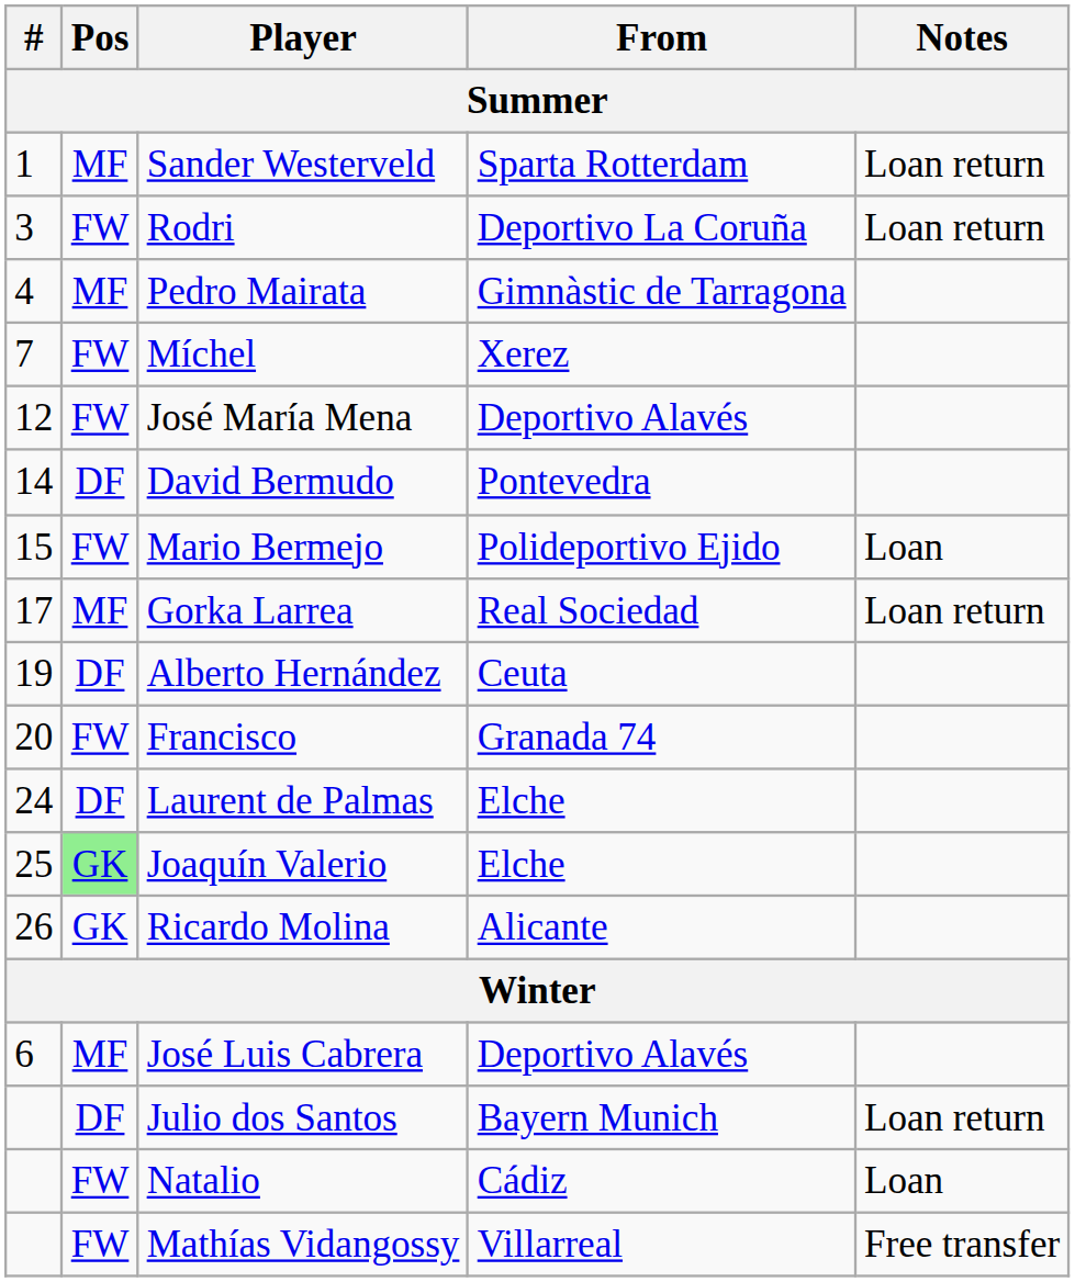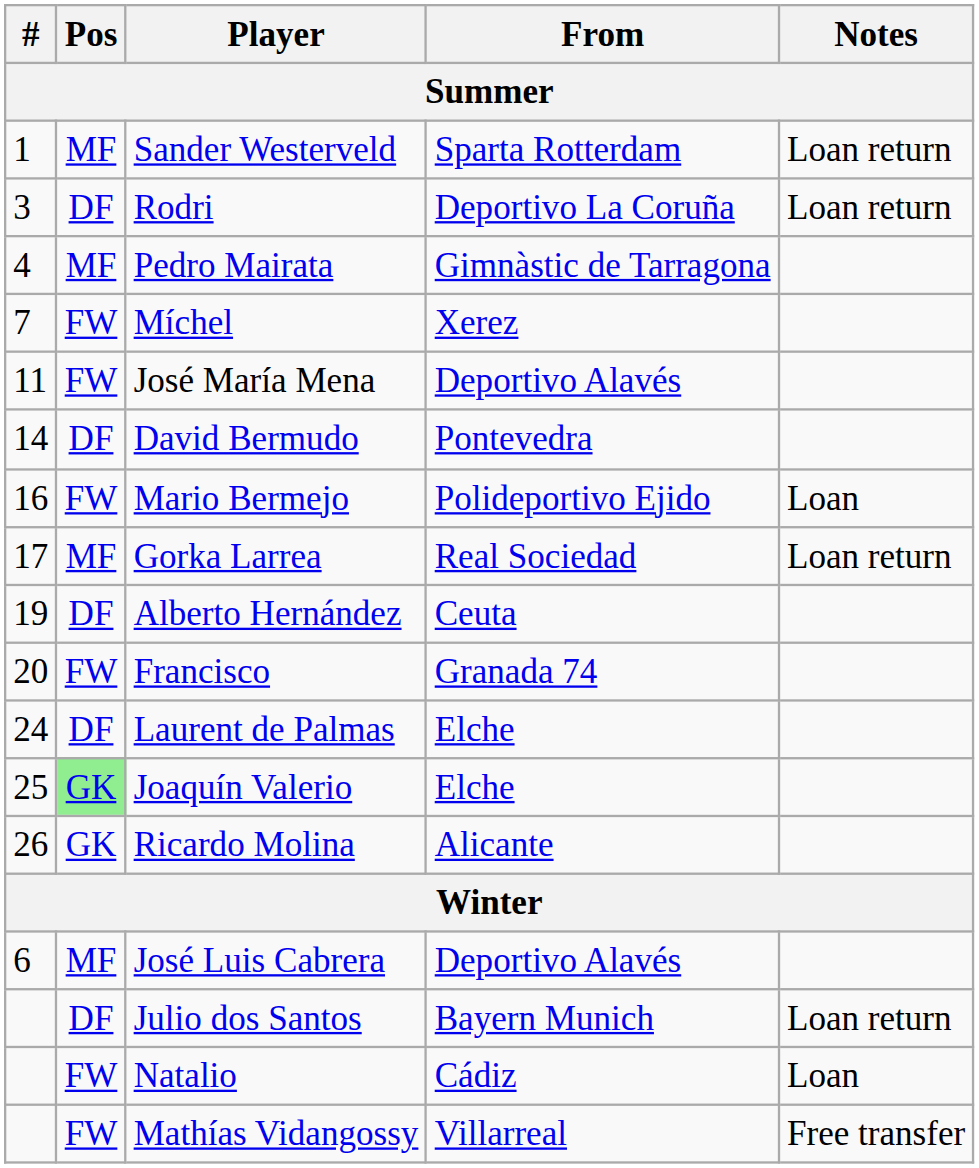 <table class="wikitable" style="font-size:95%; text-align:left;">
 <tr>
 <th>#</th>
 <th>Pos</th>
 <th>Player</th>
 <th>From</th>
 <th>Notes</th>
 </tr>
 <tr>
 <th colspan="5">Summer</th>
 </tr>
 <tr>
 <td>1</td>
 <td align="center"><a href='#'>MF</a></td>
 <td> <a href='#'>Sander Westerveld</a></td>
 <td> <a href='#'>Sparta Rotterdam</a></td>
 <td>Loan return</td>
 </tr>
 <tr>
 <td>3</td>
-<td align="center"><a href='#'>FW</a></td>
+<td align="center"><a href='#'>DF</a></td>
 <td> <a href='#'>Rodri</a></td>
 <td> <a href='#'>Deportivo La Coruña</a></td>
 <td>Loan return</td>
 </tr>
 <tr>
 <td>4</td>
 <td align="center"><a href='#'>MF</a></td>
 <td> <a href='#'>Pedro Mairata</a></td>
 <td> <a href='#'>Gimnàstic de Tarragona</a></td>
 <td></td>
 </tr>
 <tr>
 <td>7</td>
 <td align="center"><a href='#'>FW</a></td>
 <td> <a href='#'>Míchel</a></td>
 <td> <a href='#'>Xerez</a></td>
 <td></td>
 </tr>
 <tr>
-<td>12</td>
+<td>11</td>
 <td align="center"><a href='#'>FW</a></td>
 <td> José María Mena</td>
 <td> <a href='#'>Deportivo Alavés</a></td>
 <td></td>
 </tr>
 <tr>
 <td>14</td>
 <td align="center"><a href='#'>DF</a></td>
 <td> <a href='#'>David Bermudo</a></td>
 <td> <a href='#'>Pontevedra</a></td>
 <td></td>
 </tr>
 <tr>
-<td>15</td>
+<td>16</td>
 <td align="center"><a href='#'>FW</a></td>
 <td> <a href='#'>Mario Bermejo</a></td>
 <td> <a href='#'>Polideportivo Ejido</a></td>
 <td>Loan</td>
 </tr>
 <tr>
 <td>17</td>
 <td align="center"><a href='#'>MF</a></td>
 <td> <a href='#'>Gorka Larrea</a></td>
 <td> <a href='#'>Real Sociedad</a></td>
 <td>Loan return</td>
 </tr>
 <tr>
 <td>19</td>
 <td align="center"><a href='#'>DF</a></td>
 <td> <a href='#'>Alberto Hernández</a></td>
 <td> <a href='#'>Ceuta</a></td>
 <td></td>
 </tr>
 <tr>
 <td>20</td>
 <td align="center"><a href='#'>FW</a></td>
 <td> <a href='#'>Francisco</a></td>
 <td> <a href='#'>Granada 74</a></td>
 <td></td>
 </tr>
 <tr>
 <td>24</td>
 <td align="center"><a href='#'>DF</a></td>
 <td> <a href='#'>Laurent de Palmas</a></td>
 <td> <a href='#'>Elche</a></td>
 <td></td>
 </tr>
 <tr>
 <td>25</td>
 <td align="center" style="background: lightgreen;"><a href='#'>GK</a></td>
 <td> <a href='#'>Joaquín Valerio</a></td>
 <td> <a href='#'>Elche</a></td>
 <td></td>
 </tr>
 <tr>
 <td>26</td>
 <td align="center"><a href='#'>GK</a></td>
 <td> <a href='#'>Ricardo Molina</a></td>
 <td> <a href='#'>Alicante</a></td>
 <td></td>
 </tr>
 <tr>
 <th colspan="5">Winter</th>
 </tr>
 <tr>
 <td>6</td>
 <td align="center"><a href='#'>MF</a></td>
 <td> <a href='#'>José Luis Cabrera</a></td>
 <td> <a href='#'>Deportivo Alavés</a></td>
 <td></td>
 </tr>
 <tr>
 <td></td>
 <td align="center"><a href='#'>DF</a></td>
 <td> <a href='#'>Julio dos Santos</a></td>
 <td> <a href='#'>Bayern Munich</a></td>
 <td>Loan return</td>
 </tr>
 <tr>
 <td></td>
 <td align="center"><a href='#'>FW</a></td>
 <td> <a href='#'>Natalio</a></td>
 <td> <a href='#'>Cádiz</a></td>
 <td>Loan</td>
 </tr>
 <tr>
 <td></td>
 <td align="center"><a href='#'>FW</a></td>
 <td> <a href='#'>Mathías Vidangossy</a></td>
 <td> <a href='#'>Villarreal</a></td>
 <td>Free transfer</td>
 </tr>
 </table>
